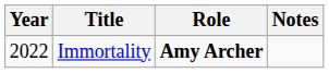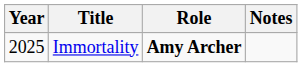 <table class="wikitable sortable">
 <tr>
 <th>Year</th>
 <th>Title</th>
 <th>Role</th>
 <th>Notes</th>
 </tr>
 <tr>
-<td>2022</td>
+<td>2025</td>
 <td><a href='#'>Immortality</a></td>
 <td><strong>Amy Archer</strong></td>
 <td></td>
 </tr>
 </table>
